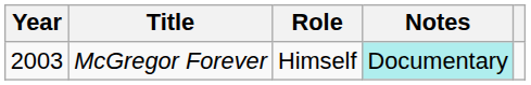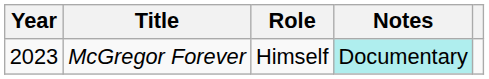 <table class="wikitable sortable">
 <tr>
 <th>Year</th>
 <th>Title</th>
 <th>Role</th>
 <th class="unsortable">Notes</th>
 <th class="unsortable"></th>
 </tr>
 <tr>
-<td>2003</td>
+<td>2023</td>
 <td><em>McGregor Forever</em></td>
 <td>Himself</td>
 <td style="background: paleturquoise;">Documentary</td>
 <td style="text-align:center;"></td>
 </tr>
 </table>
